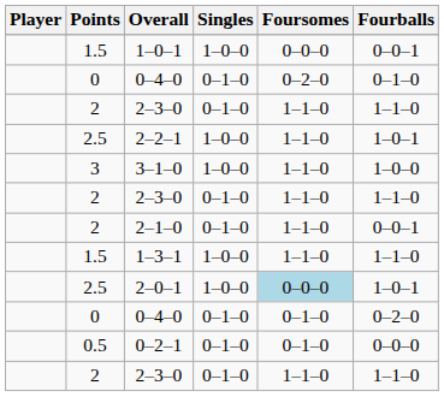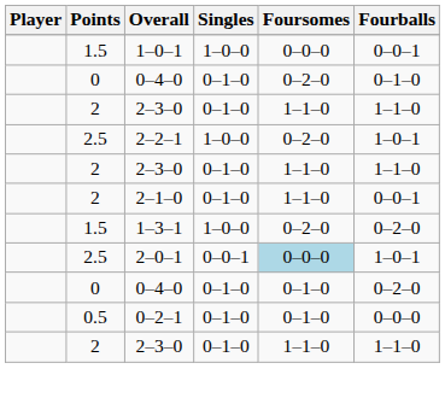 <table class="wikitable sortable" style="text-align:center">
 <tr>
 <th>Player</th>
 <th>Points</th>
 <th>Overall</th>
 <th>Singles</th>
 <th>Foursomes</th>
 <th>Fourballs</th>
 </tr>
 <tr>
 </tr>
 <tr>
 <td align=left></td>
 <td>1.5</td>
 <td>1–0–1</td>
 <td>1–0–0</td>
 <td>0–0–0</td>
 <td>0–0–1</td>
 </tr>
 <tr>
 <td align=left></td>
 <td>0</td>
 <td>0–4–0</td>
 <td>0–1–0</td>
 <td>0–2–0</td>
 <td>0–1–0</td>
 </tr>
 <tr>
 <td align=left></td>
 <td>2</td>
 <td>2–3–0</td>
 <td>0–1–0</td>
 <td>1–1–0</td>
 <td>1–1–0</td>
 </tr>
 <tr>
 <td align=left></td>
 <td>2.5</td>
 <td>2–2–1</td>
 <td>1–0–0</td>
-<td>1–1–0</td>
+<td>0–2–0</td>
 <td>1–0–1</td>
-</tr>
-<tr>
-<td align=left></td>
-<td>3</td>
-<td>3–1–0</td>
-<td>1–0–0</td>
-<td>1–1–0</td>
-<td>1–0–0</td>
 </tr>
 <tr>
 <td align=left></td>
 <td>2</td>
 <td>2–3–0</td>
 <td>0–1–0</td>
 <td>1–1–0</td>
 <td>1–1–0</td>
 </tr>
 <tr>
 <td align=left></td>
 <td>2</td>
 <td>2–1–0</td>
 <td>0–1–0</td>
 <td>1–1–0</td>
 <td>0–0–1</td>
 </tr>
 <tr>
 <td align=left></td>
 <td>1.5</td>
 <td>1–3–1</td>
 <td>1–0–0</td>
-<td>1–1–0</td>
-<td>1–1–0</td>
+<td>0–2–0</td>
+<td>0–2–0</td>
 </tr>
 <tr>
 <td align=left></td>
 <td>2.5</td>
 <td>2–0–1</td>
-<td>1–0–0</td>
+<td>0–0–1</td>
 <td style="background: lightblue;">0–0–0</td>
 <td>1–0–1</td>
 </tr>
 <tr>
 <td align=left></td>
 <td>0</td>
 <td>0–4–0</td>
 <td>0–1–0</td>
 <td>0–1–0</td>
 <td>0–2–0</td>
 </tr>
 <tr>
 <td align=left></td>
 <td>0.5</td>
 <td>0–2–1</td>
 <td>0–1–0</td>
 <td>0–1–0</td>
 <td>0–0–0</td>
 </tr>
 <tr>
 <td align=left></td>
 <td>2</td>
 <td>2–3–0</td>
 <td>0–1–0</td>
 <td>1–1–0</td>
 <td>1–1–0</td>
 </tr>
 </table>
